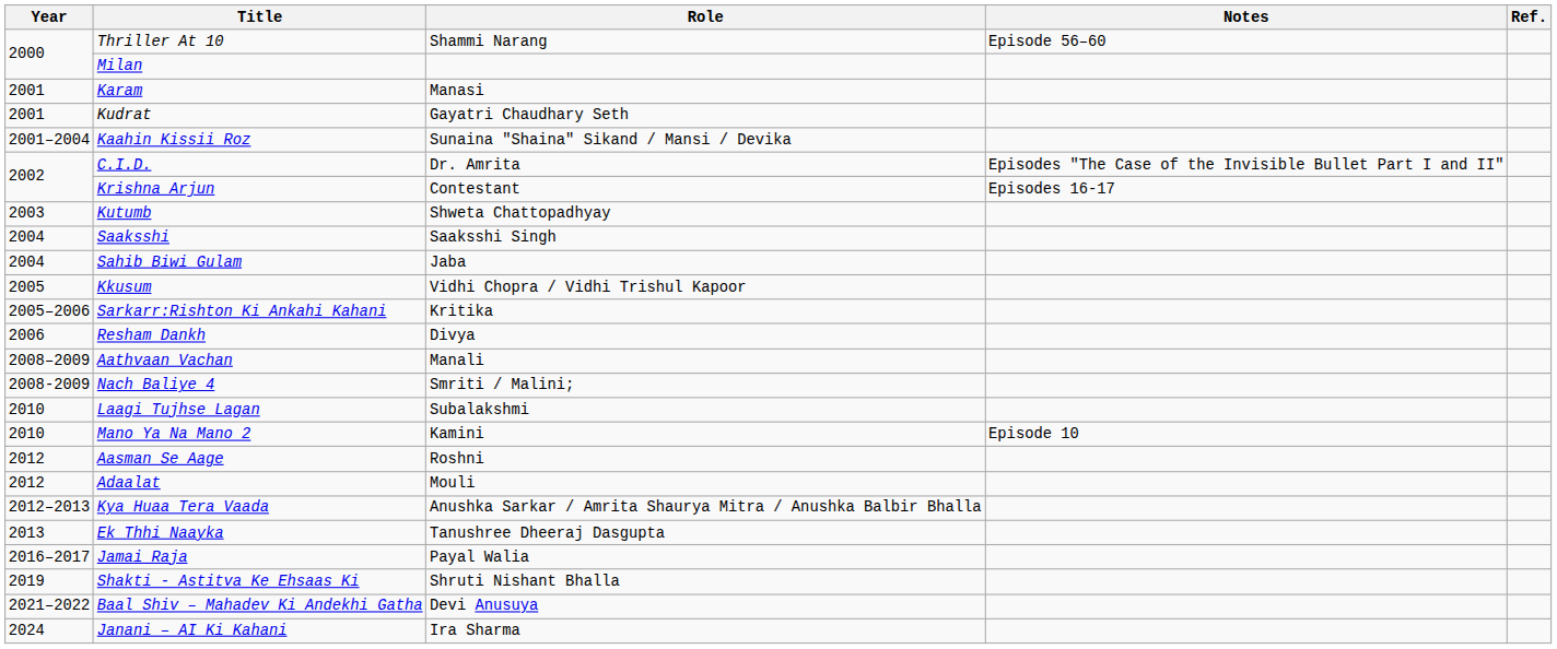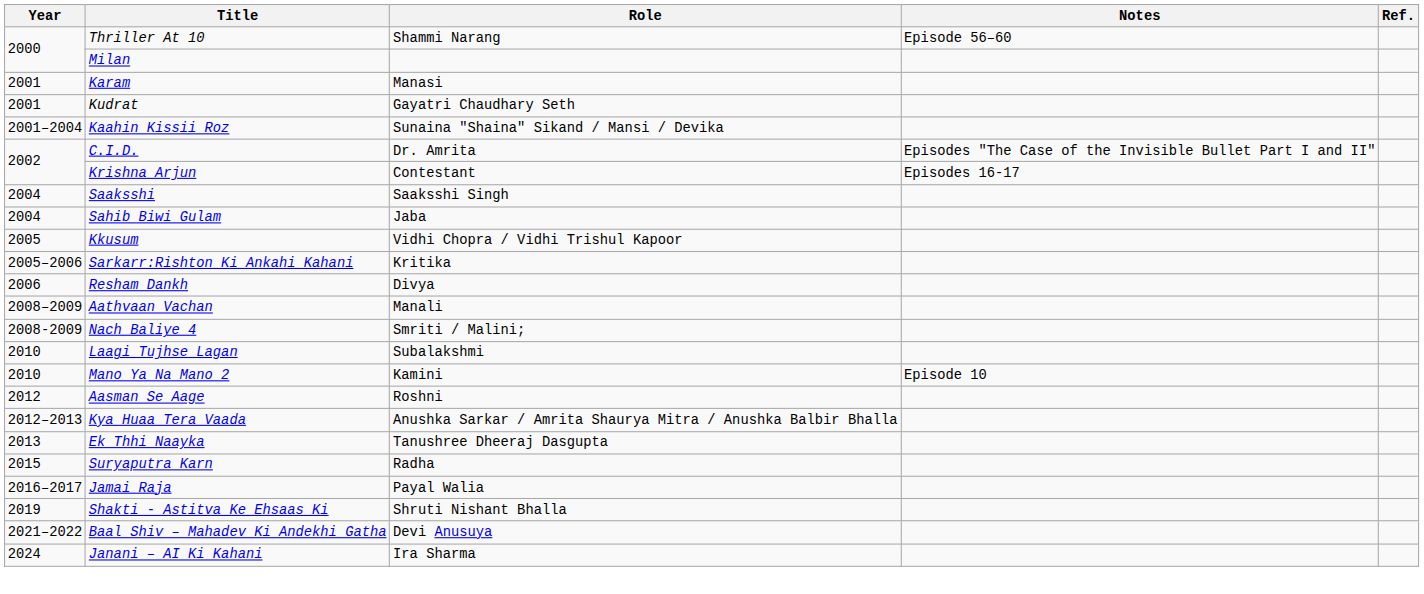 <table class="wikitable sortable">
 <tr>
 <th>Year</th>
 <th>Title</th>
 <th>Role</th>
 <th class="unsortable">Notes</th>
 <th class="unsortable">Ref.</th>
 </tr>
 <tr>
 <td rowspan="2">2000</td>
 <td><em>Thriller At 10</em></td>
 <td>Shammi Narang</td>
 <td>Episode 56–60</td>
 <td></td>
 </tr>
 <tr>
 <td><em><a href='#'>Milan</a></em></td>
 <td></td>
 <td></td>
 <td></td>
 </tr>
 <tr>
 <td>2001</td>
 <td><em><a href='#'>Karam</a></em></td>
 <td>Manasi</td>
 <td></td>
 <td></td>
 </tr>
 <tr>
 <td>2001</td>
 <td><em>Kudrat</em></td>
 <td>Gayatri Chaudhary Seth</td>
 <td></td>
 <td></td>
 </tr>
 <tr>
 <td>2001–2004</td>
 <td><em><a href='#'>Kaahin Kissii Roz</a></em></td>
 <td>Sunaina "Shaina" Sikand / Mansi / Devika</td>
 <td></td>
 <td></td>
 </tr>
 <tr>
 <td rowspan="2">2002</td>
 <td><em><a href='#'>C.I.D.</a></em></td>
 <td>Dr. Amrita</td>
 <td>Episodes "The Case of the Invisible Bullet Part I and II"</td>
 <td></td>
 </tr>
 <tr>
 <td><em><a href='#'>Krishna Arjun</a></em></td>
 <td>Contestant</td>
 <td>Episodes 16-17</td>
-<td></td>
-</tr>
-<tr>
-<td>2003</td>
-<td><em><a href='#'>Kutumb</a></em></td>
-<td>Shweta Chattopadhyay</td>
-<td></td>
 <td></td>
 </tr>
 <tr>
 <td>2004</td>
 <td><em><a href='#'>Saaksshi</a></em></td>
 <td>Saaksshi Singh</td>
 <td></td>
 <td></td>
 </tr>
 <tr>
 <td>2004</td>
 <td><em><a href='#'>Sahib Biwi Gulam</a></em></td>
 <td>Jaba</td>
 <td></td>
 <td></td>
 </tr>
 <tr>
 <td>2005</td>
 <td><em><a href='#'>Kkusum</a></em></td>
 <td>Vidhi Chopra / Vidhi Trishul Kapoor</td>
 <td></td>
 <td></td>
 </tr>
 <tr>
 <td>2005–2006</td>
 <td><em><a href='#'>Sarkarr:Rishton Ki Ankahi Kahani</a> </em></td>
 <td>Kritika</td>
 <td></td>
 <td></td>
 </tr>
 <tr>
 <td>2006</td>
 <td><em><a href='#'>Resham Dankh</a></em></td>
 <td>Divya</td>
 <td></td>
 <td></td>
 </tr>
 <tr>
 <td>2008–2009</td>
 <td><em><a href='#'>Aathvaan Vachan</a></em></td>
 <td>Manali</td>
 <td></td>
 <td></td>
 </tr>
 <tr>
 <td>2008-2009</td>
 <td><em><a href='#'>Nach Baliye 4</a></em></td>
 <td>Smriti / Malini;</td>
 <td></td>
 <td></td>
 </tr>
 <tr>
 <td>2010</td>
 <td><em><a href='#'>Laagi Tujhse Lagan</a></em></td>
 <td>Subalakshmi</td>
 <td></td>
 <td></td>
 </tr>
 <tr>
 <td>2010</td>
 <td><em><a href='#'>Mano Ya Na Mano 2</a></em></td>
 <td>Kamini</td>
 <td>Episode 10</td>
 <td></td>
 </tr>
 <tr>
 <td>2012</td>
 <td><em><a href='#'>Aasman Se Aage</a></em></td>
 <td>Roshni</td>
 <td></td>
 <td></td>
 </tr>
 <tr>
-<td>2012</td>
-<td><em><a href='#'>Adaalat</a></em></td>
-<td>Mouli</td>
-<td></td>
-<td></td>
-</tr>
-<tr>
 <td>2012–2013</td>
 <td><em><a href='#'>Kya Huaa Tera Vaada</a></em></td>
 <td>Anushka Sarkar / Amrita Shaurya Mitra / Anushka Balbir Bhalla</td>
 <td></td>
 <td></td>
 </tr>
 <tr>
 <td>2013</td>
 <td><em><a href='#'>Ek Thhi Naayka</a></em></td>
 <td>Tanushree Dheeraj Dasgupta</td>
+<td></td>
+<td></td>
+</tr>
+<tr>
+<td>2015</td>
+<td><em><a href='#'>Suryaputra Karn</a></em></td>
+<td>Radha</td>
 <td></td>
 <td></td>
 </tr>
 <tr>
 <td>2016–2017</td>
 <td><em><a href='#'>Jamai Raja</a></em></td>
 <td>Payal Walia</td>
 <td></td>
 <td></td>
 </tr>
 <tr>
 <td>2019</td>
 <td><em><a href='#'>Shakti - Astitva Ke Ehsaas Ki</a></em></td>
 <td>Shruti Nishant Bhalla</td>
 <td></td>
 <td></td>
 </tr>
 <tr>
 <td>2021–2022</td>
 <td><em><a href='#'>Baal Shiv – Mahadev Ki Andekhi Gatha</a></em></td>
 <td>Devi <a href='#'>Anusuya</a></td>
 <td></td>
 <td></td>
 </tr>
 <tr>
 <td>2024</td>
 <td><em><a href='#'>Janani – AI Ki Kahani</a></em></td>
 <td>Ira Sharma</td>
 <td></td>
 <td></td>
 </tr>
 </table>
